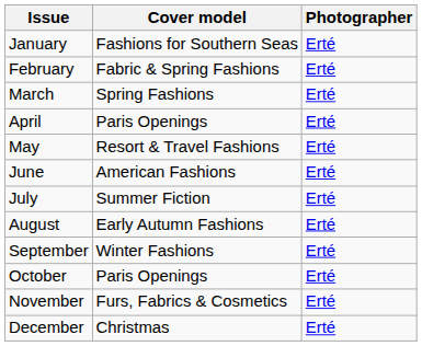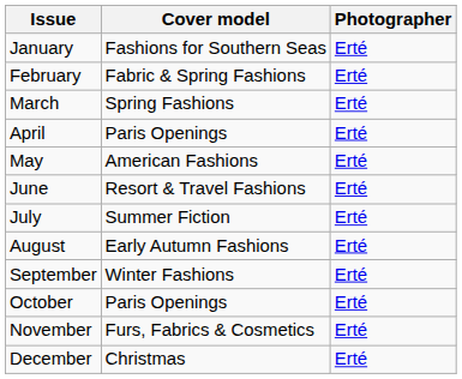 <table class="sortable wikitable">
 <tr>
 <th>Issue</th>
 <th>Cover model</th>
 <th>Photographer</th>
 </tr>
 <tr>
 <td>January</td>
 <td>Fashions for Southern Seas</td>
 <td><a href='#'>Erté</a></td>
 </tr>
 <tr>
 <td>February</td>
 <td>Fabric & Spring Fashions</td>
 <td><a href='#'>Erté</a></td>
 </tr>
 <tr>
 <td>March</td>
 <td>Spring Fashions</td>
 <td><a href='#'>Erté</a></td>
 </tr>
 <tr>
 <td>April</td>
 <td>Paris Openings</td>
 <td><a href='#'>Erté</a></td>
 </tr>
 <tr>
 <td>May</td>
-<td>Resort & Travel Fashions</td>
+<td>American Fashions</td>
 <td><a href='#'>Erté</a></td>
 </tr>
 <tr>
 <td>June</td>
-<td>American Fashions</td>
+<td>Resort & Travel Fashions</td>
 <td><a href='#'>Erté</a></td>
 </tr>
 <tr>
 <td>July</td>
 <td>Summer Fiction</td>
 <td><a href='#'>Erté</a></td>
 </tr>
 <tr>
 <td>August</td>
 <td>Early Autumn Fashions</td>
 <td><a href='#'>Erté</a></td>
 </tr>
 <tr>
 <td>September</td>
 <td>Winter Fashions</td>
 <td><a href='#'>Erté</a></td>
 </tr>
 <tr>
 <td>October</td>
 <td>Paris Openings</td>
 <td><a href='#'>Erté</a></td>
 </tr>
 <tr>
 <td>November</td>
 <td>Furs, Fabrics & Cosmetics</td>
 <td><a href='#'>Erté</a></td>
 </tr>
 <tr>
 <td>December</td>
 <td>Christmas</td>
 <td><a href='#'>Erté</a></td>
 </tr>
 </table>
